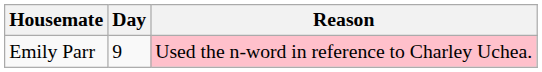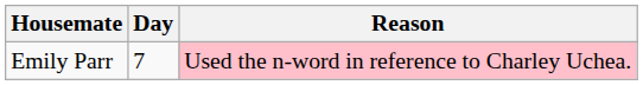 <table class="wikitable">
 <tr>
 <th>Housemate</th>
 <th>Day</th>
 <th>Reason</th>
 </tr>
 <tr>
 <td>Emily Parr</td>
-<td>9</td>
+<td>7</td>
 <td style="background: pink;">Used the n-word in reference to Charley Uchea.</td>
 </tr>
 </table>
